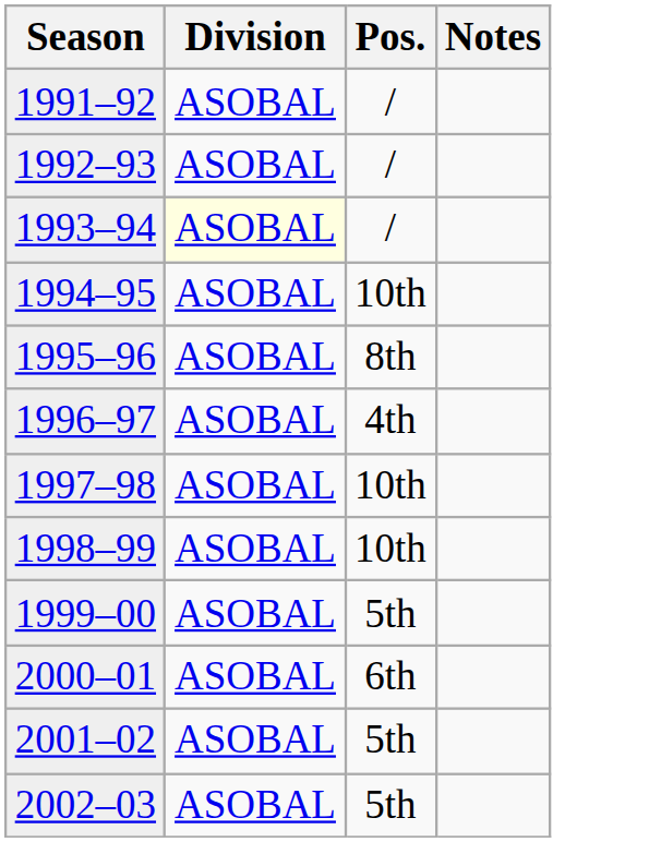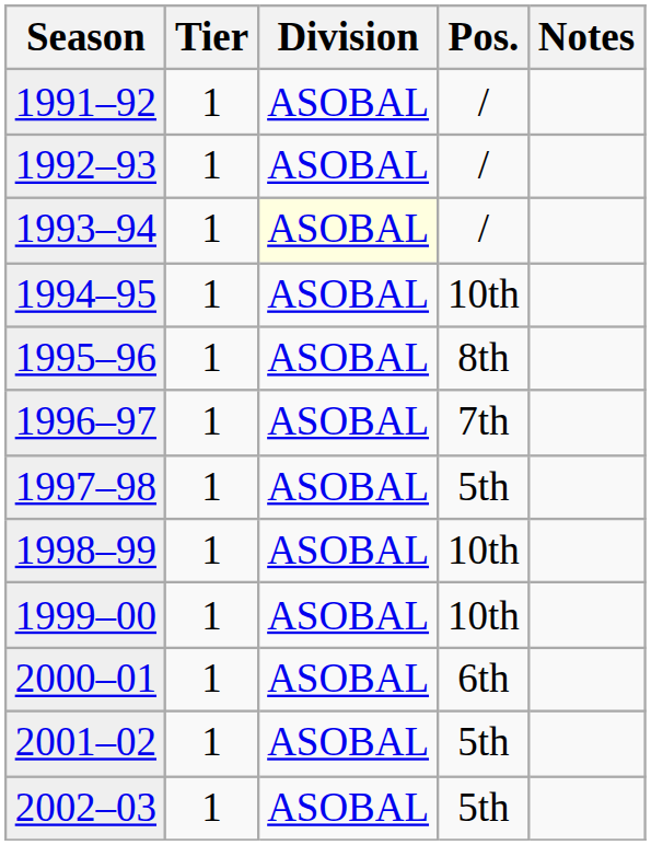 <table class="wikitable">
 <tr>
 <th>Season</th>
+<th>Tier</th>
 <th>Division</th>
 <th>Pos.</th>
 <th>Notes</th>
 </tr>
 <tr>
 <td style="background:#efefef;"><a href='#'>1991–92</a></td>
+<td align="center">1</td>
 <td><a href='#'>ASOBAL</a></td>
 <td align="center"> / </td>
 <td></td>
 </tr>
 <tr>
 <td style="background:#efefef;"><a href='#'>1992–93</a></td>
+<td align="center">1</td>
 <td><a href='#'>ASOBAL</a></td>
 <td align="center"> / </td>
 <td></td>
 </tr>
 <tr>
 <td style="background:#efefef;"><a href='#'>1993–94</a></td>
+<td align="center">1</td>
 <td style="background: lightyellow;"><a href='#'>ASOBAL</a></td>
 <td align="center"> / </td>
 <td></td>
 </tr>
 <tr>
 <td style="background:#efefef;"><a href='#'>1994–95</a></td>
+<td align="center">1</td>
 <td><a href='#'>ASOBAL</a></td>
 <td align="center">10th</td>
 <td></td>
 </tr>
 <tr>
 <td style="background:#efefef;"><a href='#'>1995–96</a></td>
+<td align="center">1</td>
 <td><a href='#'>ASOBAL</a></td>
 <td align="center">8th</td>
 <td></td>
 </tr>
 <tr>
 <td style="background:#efefef;"><a href='#'>1996–97</a></td>
+<td align="center">1</td>
 <td><a href='#'>ASOBAL</a></td>
-<td align="center">4th</td>
+<td align="center">7th</td>
 <td></td>
 </tr>
 <tr>
 <td style="background:#efefef;"><a href='#'>1997–98</a></td>
+<td align="center">1</td>
 <td><a href='#'>ASOBAL</a></td>
-<td align="center">10th</td>
+<td align="center">5th</td>
 <td></td>
 </tr>
 <tr>
 <td style="background:#efefef;"><a href='#'>1998–99</a></td>
+<td align="center">1</td>
 <td><a href='#'>ASOBAL</a></td>
 <td align="center">10th</td>
 <td></td>
 </tr>
 <tr>
 <td style="background:#efefef;"><a href='#'>1999–00</a></td>
+<td align="center">1</td>
 <td><a href='#'>ASOBAL</a></td>
-<td align="center">5th</td>
+<td align="center">10th</td>
 <td></td>
 </tr>
 <tr>
 <td style="background:#efefef;"><a href='#'>2000–01</a></td>
+<td align="center">1</td>
 <td><a href='#'>ASOBAL</a></td>
 <td align="center">6th</td>
 <td></td>
 </tr>
 <tr>
 <td style="background:#efefef;"><a href='#'>2001–02</a></td>
+<td align="center">1</td>
 <td><a href='#'>ASOBAL</a></td>
 <td align="center">5th</td>
 <td></td>
 </tr>
 <tr>
 <td style="background:#efefef;"><a href='#'>2002–03</a></td>
+<td align="center">1</td>
 <td><a href='#'>ASOBAL</a></td>
 <td align="center">5th</td>
 <td></td>
 </tr>
 </table>
